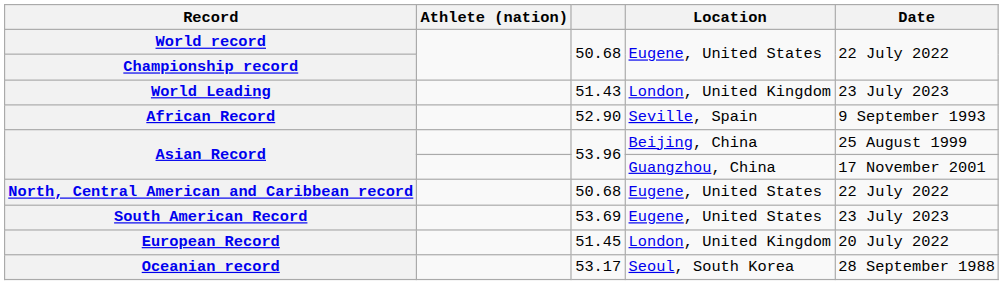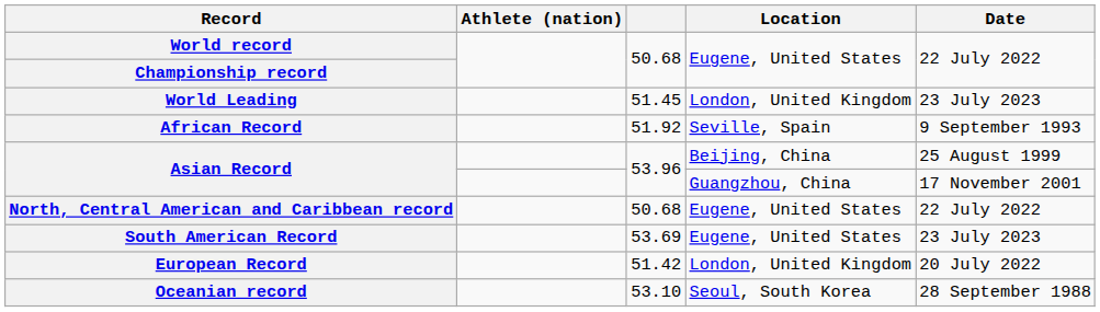 <table class="wikitable">
 <tr>
 <th scope="col">Record</th>
 <th scope="col">Athlete (nation)</th>
 <th scope="col"></th>
 <th scope="col">Location</th>
 <th scope="col">Date</th>
 </tr>
 <tr>
 <th scope="row"><a href='#'>World record</a></th>
 <td rowspan="2"></td>
 <td rowspan="2" align="center">50.68</td>
 <td rowspan="2"><a href='#'>Eugene</a>, United States</td>
 <td rowspan="2">22 July 2022</td>
 </tr>
 <tr>
 <th scope="row"><a href='#'>Championship record</a></th>
 </tr>
 <tr>
 <th scope="row"><a href='#'>World Leading</a></th>
 <td></td>
-<td align=center>51.43</td>
+<td align=center>51.45</td>
 <td><a href='#'>London</a>, United Kingdom</td>
 <td>23 July 2023</td>
 </tr>
 <tr>
 <th scope="row"><a href='#'>African Record</a></th>
 <td></td>
-<td align=center>52.90</td>
+<td align=center>51.92</td>
 <td><a href='#'>Seville</a>, Spain</td>
 <td>9 September 1993</td>
 </tr>
 <tr>
 <th scope="row" rowspan=2><a href='#'>Asian Record</a></th>
 <td></td>
 <td rowspan=2 align=center>53.96</td>
 <td><a href='#'>Beijing</a>, China</td>
 <td>25 August 1999</td>
 </tr>
 <tr>
 <td></td>
 <td><a href='#'>Guangzhou</a>, China</td>
 <td>17 November 2001</td>
 </tr>
 <tr>
 <th scope="row"><a href='#'>North, Central American and Caribbean record</a></th>
 <td></td>
 <td align=center>50.68</td>
 <td><a href='#'>Eugene</a>, United States</td>
 <td>22 July 2022</td>
 </tr>
 <tr>
 <th scope="row"><a href='#'>South American Record</a></th>
 <td></td>
 <td align=center>53.69</td>
 <td><a href='#'>Eugene</a>, United States</td>
 <td>23 July 2023</td>
 </tr>
 <tr>
 <th scope="row"><a href='#'>European Record</a></th>
 <td></td>
-<td align=center>51.45</td>
+<td align=center>51.42</td>
 <td><a href='#'>London</a>, United Kingdom</td>
 <td>20 July 2022</td>
 </tr>
 <tr>
 <th scope="row"><a href='#'>Oceanian record</a></th>
 <td></td>
-<td align=center>53.17</td>
+<td align=center>53.10</td>
 <td><a href='#'>Seoul</a>, South Korea</td>
 <td>28 September 1988</td>
 </tr>
 </table>
